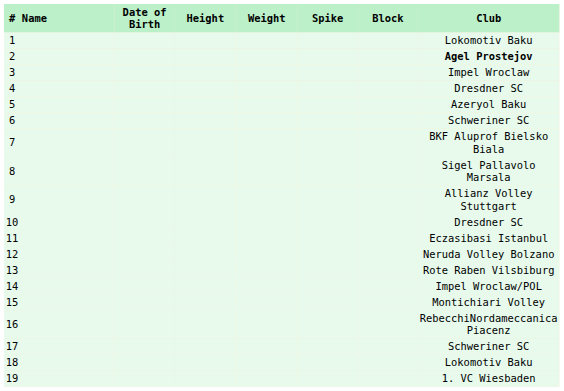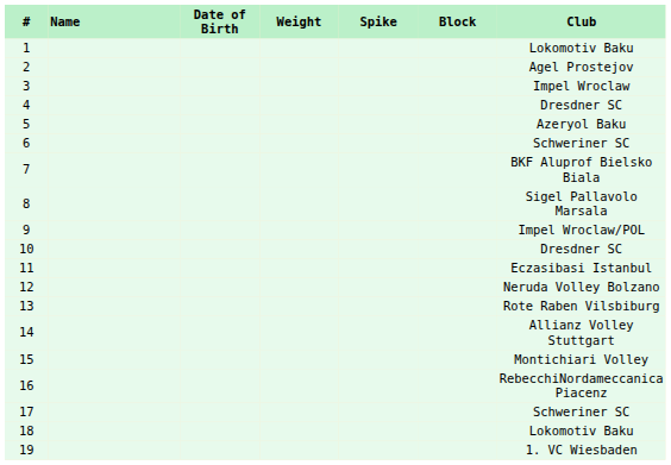 <table border=0 cellpadding=2 cellspacing=0  |- bgcolor=#FFECCE style="text-align:center; font-size:90%; width:100%">
 <tr bgcolor=#BBF0C9>
 <th>#</th>
 <th align=left width=20%>Name</th>
 <th width=12%>Date of Birth</th>
-<th width=12%>Height</th>
 <th width=12%>Weight</th>
 <th width=12%>Spike</th>
 <th width=12%>Block</th>
 <th width=20%>Club</th>
 </tr>
 <tr bgcolor=#E7FAEC>
 <td>1</td>
 <td align=left></td>
 <td align=right></td>
 <td></td>
 <td></td>
 <td></td>
-<td></td>
 <td>Lokomotiv Baku</td>
 </tr>
 <tr bgcolor=#E7FAEC>
 <td>2</td>
 <td align=left></td>
 <td align=right></td>
 <td></td>
 <td></td>
 <td></td>
-<td></td>
-<td><strong>Agel Prostejov</strong></td>
+<td>Agel Prostejov</td>
 </tr>
 <tr bgcolor=#E7FAEC>
 <td>3</td>
 <td align=left></td>
 <td align=right></td>
-<td></td>
 <td></td>
 <td></td>
 <td></td>
 <td>Impel Wroclaw</td>
 </tr>
 <tr bgcolor=#E7FAEC>
 <td>4</td>
 <td align=left></td>
 <td align=right></td>
 <td></td>
 <td></td>
 <td></td>
-<td></td>
 <td>Dresdner SC</td>
 </tr>
 <tr bgcolor=#E7FAEC>
 <td>5</td>
 <td align=left></td>
 <td align=right></td>
-<td></td>
 <td></td>
 <td></td>
 <td></td>
 <td>Azeryol Baku</td>
 </tr>
 <tr bgcolor=#E7FAEC>
 <td>6</td>
 <td align=left></td>
 <td align=right></td>
 <td></td>
 <td></td>
 <td></td>
-<td></td>
 <td>Schweriner SC</td>
 </tr>
 <tr bgcolor=#E7FAEC>
 <td>7</td>
 <td align=left></td>
 <td align=right></td>
-<td></td>
 <td></td>
 <td></td>
 <td></td>
 <td>BKF Aluprof Bielsko Biala</td>
 </tr>
 <tr bgcolor=#E7FAEC>
 <td>8</td>
 <td align=left></td>
 <td align=right></td>
 <td></td>
 <td></td>
 <td></td>
-<td></td>
 <td>Sigel Pallavolo Marsala</td>
 </tr>
 <tr bgcolor=#E7FAEC>
 <td>9</td>
 <td align=left></td>
 <td align=right></td>
 <td></td>
 <td></td>
 <td></td>
-<td></td>
-<td>Allianz Volley Stuttgart</td>
+<td>Impel Wroclaw/POL</td>
 </tr>
 <tr bgcolor=#E7FAEC>
 <td>10</td>
 <td align=left></td>
 <td align=right></td>
-<td></td>
 <td></td>
 <td></td>
 <td></td>
 <td>Dresdner SC</td>
 </tr>
 <tr bgcolor=#E7FAEC>
 <td>11</td>
 <td align=left></td>
 <td align=right></td>
 <td></td>
 <td></td>
 <td></td>
-<td></td>
 <td>Eczasibasi Istanbul</td>
 </tr>
 <tr bgcolor=#E7FAEC>
 <td>12</td>
 <td align=left></td>
 <td align=right></td>
-<td></td>
 <td></td>
 <td></td>
 <td></td>
 <td>Neruda Volley Bolzano</td>
 </tr>
 <tr bgcolor=#E7FAEC>
 <td>13</td>
 <td align=left></td>
 <td align=right></td>
 <td></td>
 <td></td>
 <td></td>
-<td></td>
 <td>Rote Raben Vilsbiburg</td>
 </tr>
 <tr bgcolor=#E7FAEC>
 <td>14</td>
 <td align=left></td>
 <td align=right></td>
 <td></td>
 <td></td>
 <td></td>
-<td></td>
-<td>Impel Wroclaw/POL</td>
+<td>Allianz Volley Stuttgart</td>
 </tr>
 <tr bgcolor=#E7FAEC>
 <td>15</td>
 <td align=left></td>
 <td align=right></td>
-<td></td>
 <td></td>
 <td></td>
 <td></td>
 <td>Montichiari Volley</td>
 </tr>
 <tr bgcolor=#E7FAEC>
 <td>16</td>
 <td align=left></td>
 <td align=right></td>
 <td></td>
 <td></td>
 <td></td>
-<td></td>
 <td>RebecchiNordameccanica Piacenz</td>
 </tr>
 <tr bgcolor=#E7FAEC>
 <td>17</td>
 <td align=left></td>
 <td align=right></td>
-<td></td>
 <td></td>
 <td></td>
 <td></td>
 <td>Schweriner SC</td>
 </tr>
 <tr bgcolor=#E7FAEC>
 <td>18</td>
 <td align=left></td>
 <td align=right></td>
 <td></td>
 <td></td>
 <td></td>
-<td></td>
 <td>Lokomotiv Baku</td>
 </tr>
 <tr bgcolor=#E7FAEC>
 <td>19</td>
 <td align=left></td>
 <td align=right></td>
 <td></td>
 <td></td>
 <td></td>
-<td></td>
 <td>1. VC Wiesbaden</td>
 </tr>
 </table>
